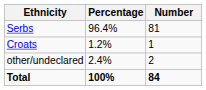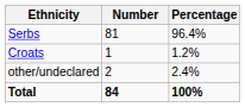 <table class="wikitable">
 <tr>
 <th width="100px">Ethnicity</th>
+<th width="80px">Number</th>
 <th width="80px">Percentage</th>
-<th width="80px">Number</th>
 </tr>
 <tr>
 <td><a href='#'>Serbs</a></td>
+<td>81</td>
 <td>96.4%</td>
-<td>81</td>
 </tr>
 <tr>
 <td><a href='#'>Croats</a></td>
+<td>1</td>
 <td>1.2%</td>
-<td>1</td>
 </tr>
 <tr>
 <td>other/undeclared</td>
+<td>2</td>
 <td>2.4%</td>
-<td>2</td>
 </tr>
 <tr>
 <td><strong>Total</strong></td>
+<td><strong>84</strong></td>
 <td><strong>100%</strong></td>
-<td><strong>84</strong></td>
 </tr>
 </table>
